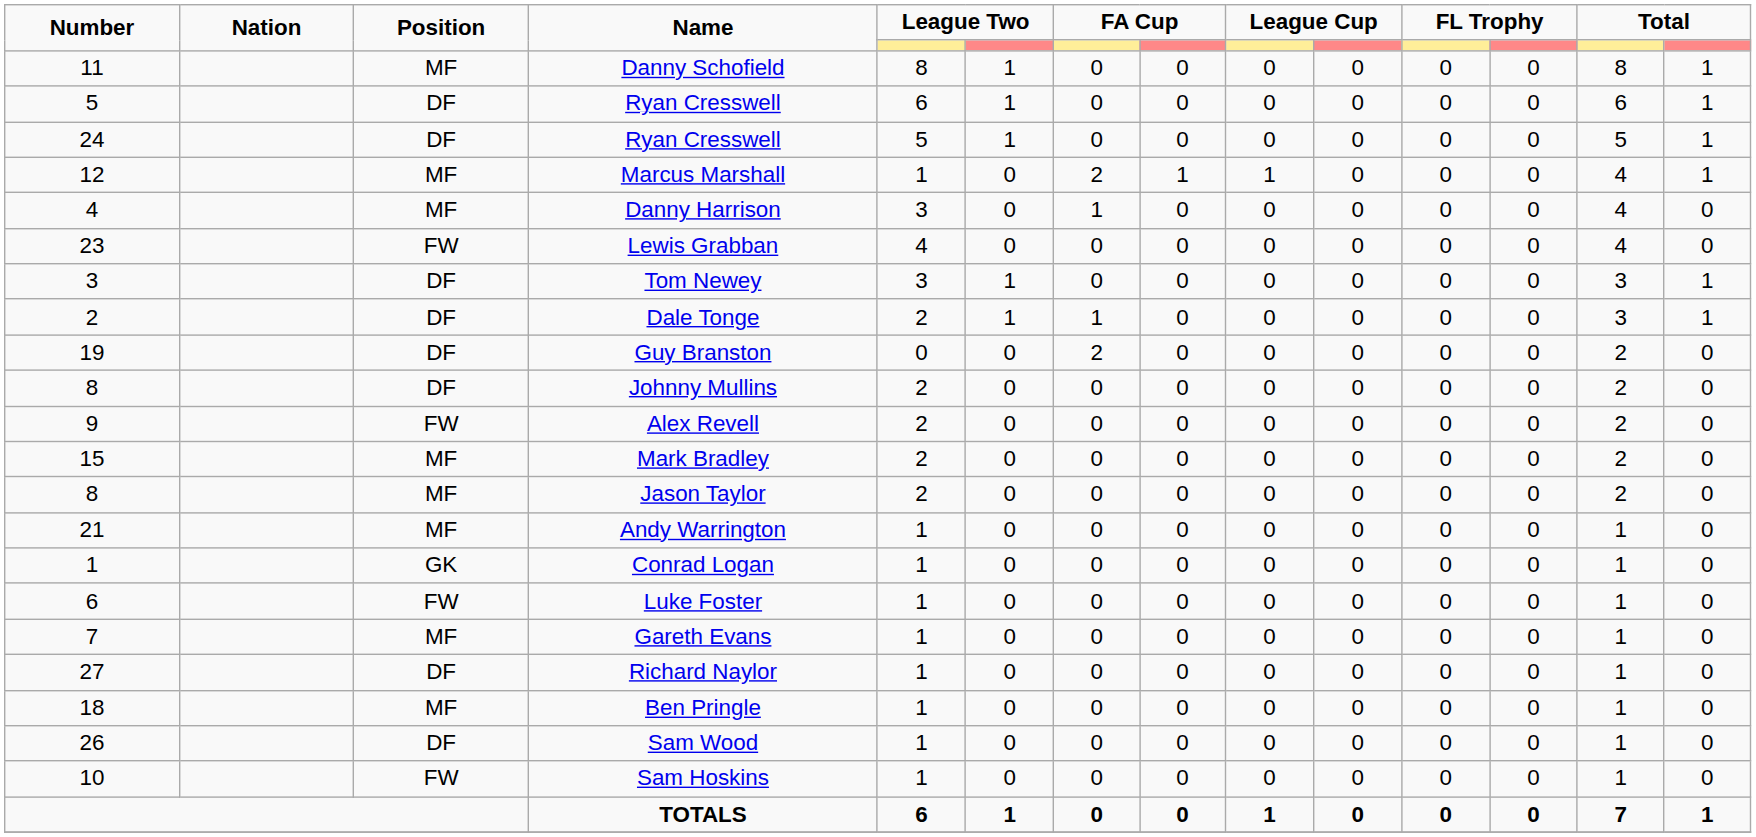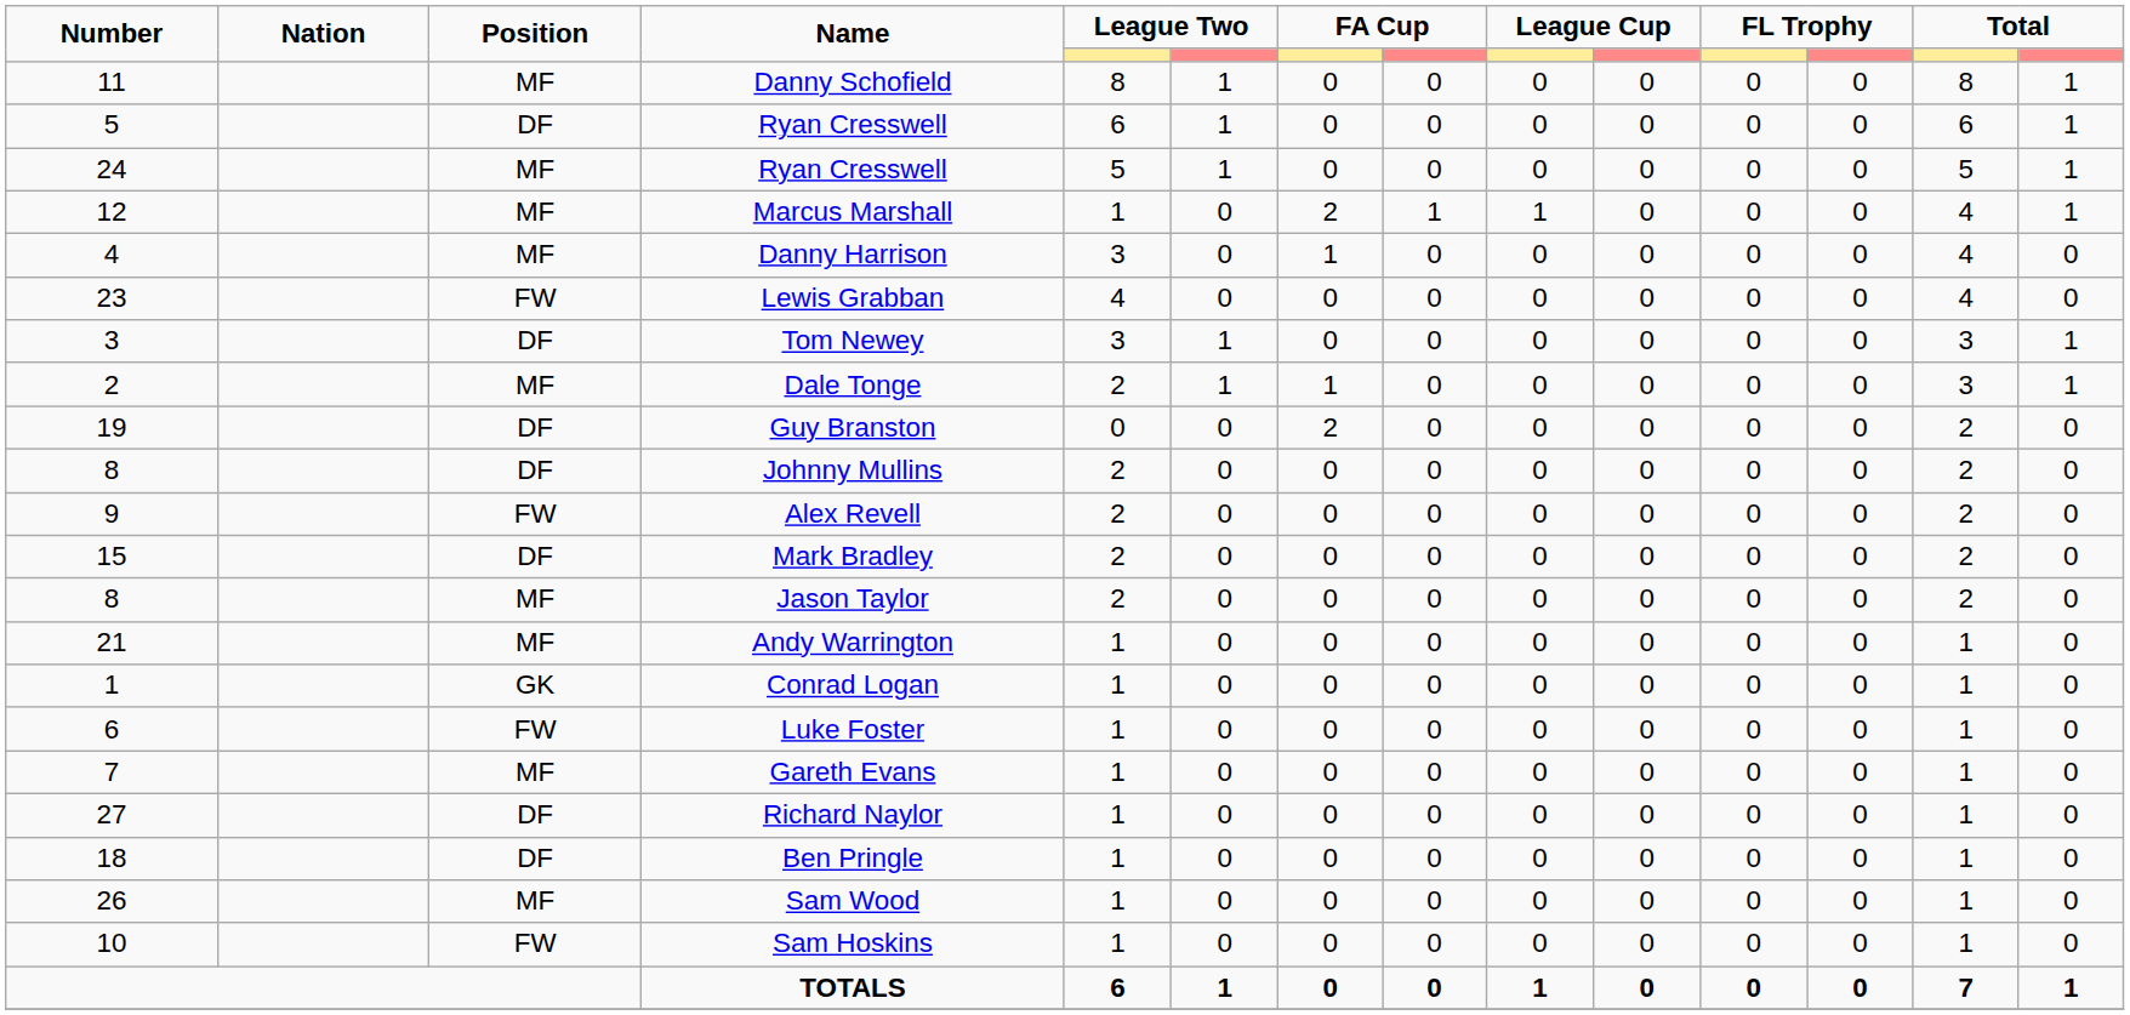 <table class="wikitable" style="font-size: 100%; text-align: center;">
 <tr>
 <td rowspan="2" width="10%" align="center"><strong>Number</strong></td>
 <td rowspan="2" width="10%" align="center"><strong>Nation</strong></td>
 <td rowspan="2" width="10%" align="center"><strong>Position</strong></td>
 <td rowspan="2" width="20%" align="center"><strong>Name</strong></td>
 <td colspan="2" align="center"><strong>League Two</strong></td>
 <td colspan="2" align="center"><strong>FA Cup</strong></td>
 <td colspan="2" align="center"><strong>League Cup</strong></td>
 <td colspan="2" align="center"><strong>FL Trophy</strong></td>
 <td colspan="2" align="center"><strong>Total</strong></td>
 </tr>
 <tr>
 <th width=60 style="background: #FFEE99"></th>
 <th width=60 style="background: #FF8888"></th>
 <th width=60 style="background: #FFEE99"></th>
 <th width=60 style="background: #FF8888"></th>
 <th width=60 style="background: #FFEE99"></th>
 <th width=60 style="background: #FF8888"></th>
 <th width=60 style="background: #FFEE99"></th>
 <th width=60 style="background: #FF8888"></th>
 <th width=60 style="background: #FFEE99"></th>
 <th width=60 style="background: #FF8888"></th>
 </tr>
 <tr>
 <td>11</td>
 <td></td>
 <td>MF</td>
 <td><a href='#'>Danny Schofield</a></td>
 <td>8</td>
 <td>1</td>
 <td>0</td>
 <td>0</td>
 <td>0</td>
 <td>0</td>
 <td>0</td>
 <td>0</td>
 <td>8</td>
 <td>1</td>
 </tr>
 <tr>
 <td>5</td>
 <td></td>
 <td>DF</td>
 <td><a href='#'>Ryan Cresswell</a></td>
 <td>6</td>
 <td>1</td>
 <td>0</td>
 <td>0</td>
 <td>0</td>
 <td>0</td>
 <td>0</td>
 <td>0</td>
 <td>6</td>
 <td>1</td>
 </tr>
 <tr>
 <td>24</td>
 <td></td>
-<td>DF</td>
+<td>MF</td>
 <td><a href='#'>Ryan Cresswell</a></td>
 <td>5</td>
 <td>1</td>
 <td>0</td>
 <td>0</td>
 <td>0</td>
 <td>0</td>
 <td>0</td>
 <td>0</td>
 <td>5</td>
 <td>1</td>
 </tr>
 <tr>
 <td>12</td>
 <td></td>
 <td>MF</td>
 <td><a href='#'>Marcus Marshall</a></td>
 <td>1</td>
 <td>0</td>
 <td>2</td>
 <td>1</td>
 <td>1</td>
 <td>0</td>
 <td>0</td>
 <td>0</td>
 <td>4</td>
 <td>1</td>
 </tr>
 <tr>
 <td>4</td>
 <td></td>
 <td>MF</td>
 <td><a href='#'>Danny Harrison</a></td>
 <td>3</td>
 <td>0</td>
 <td>1</td>
 <td>0</td>
 <td>0</td>
 <td>0</td>
 <td>0</td>
 <td>0</td>
 <td>4</td>
 <td>0</td>
 </tr>
 <tr>
 <td>23</td>
 <td></td>
 <td>FW</td>
 <td><a href='#'>Lewis Grabban</a></td>
 <td>4</td>
 <td>0</td>
 <td>0</td>
 <td>0</td>
 <td>0</td>
 <td>0</td>
 <td>0</td>
 <td>0</td>
 <td>4</td>
 <td>0</td>
 </tr>
 <tr>
 <td>3</td>
 <td></td>
 <td>DF</td>
 <td><a href='#'>Tom Newey</a></td>
 <td>3</td>
 <td>1</td>
 <td>0</td>
 <td>0</td>
 <td>0</td>
 <td>0</td>
 <td>0</td>
 <td>0</td>
 <td>3</td>
 <td>1</td>
 </tr>
 <tr>
 <td>2</td>
 <td></td>
-<td>DF</td>
+<td>MF</td>
 <td><a href='#'>Dale Tonge</a></td>
 <td>2</td>
 <td>1</td>
 <td>1</td>
 <td>0</td>
 <td>0</td>
 <td>0</td>
 <td>0</td>
 <td>0</td>
 <td>3</td>
 <td>1</td>
 </tr>
 <tr>
 <td>19</td>
 <td></td>
 <td>DF</td>
 <td><a href='#'>Guy Branston</a></td>
 <td>0</td>
 <td>0</td>
 <td>2</td>
 <td>0</td>
 <td>0</td>
 <td>0</td>
 <td>0</td>
 <td>0</td>
 <td>2</td>
 <td>0</td>
 </tr>
 <tr>
 <td>8</td>
 <td></td>
 <td>DF</td>
 <td><a href='#'>Johnny Mullins</a></td>
 <td>2</td>
 <td>0</td>
 <td>0</td>
 <td>0</td>
 <td>0</td>
 <td>0</td>
 <td>0</td>
 <td>0</td>
 <td>2</td>
 <td>0</td>
 </tr>
 <tr>
 <td>9</td>
 <td></td>
 <td>FW</td>
 <td><a href='#'>Alex Revell</a></td>
 <td>2</td>
 <td>0</td>
 <td>0</td>
 <td>0</td>
 <td>0</td>
 <td>0</td>
 <td>0</td>
 <td>0</td>
 <td>2</td>
 <td>0</td>
 </tr>
 <tr>
 <td>15</td>
 <td></td>
-<td>MF</td>
+<td>DF</td>
 <td><a href='#'>Mark Bradley</a></td>
 <td>2</td>
 <td>0</td>
 <td>0</td>
 <td>0</td>
 <td>0</td>
 <td>0</td>
 <td>0</td>
 <td>0</td>
 <td>2</td>
 <td>0</td>
 </tr>
 <tr>
 <td>8</td>
 <td></td>
 <td>MF</td>
 <td><a href='#'>Jason Taylor</a></td>
 <td>2</td>
 <td>0</td>
 <td>0</td>
 <td>0</td>
 <td>0</td>
 <td>0</td>
 <td>0</td>
 <td>0</td>
 <td>2</td>
 <td>0</td>
 </tr>
 <tr>
 <td>21</td>
 <td></td>
 <td>MF</td>
 <td><a href='#'>Andy Warrington</a></td>
 <td>1</td>
 <td>0</td>
 <td>0</td>
 <td>0</td>
 <td>0</td>
 <td>0</td>
 <td>0</td>
 <td>0</td>
 <td>1</td>
 <td>0</td>
 </tr>
 <tr>
 <td>1</td>
 <td></td>
 <td>GK</td>
 <td><a href='#'>Conrad Logan</a></td>
 <td>1</td>
 <td>0</td>
 <td>0</td>
 <td>0</td>
 <td>0</td>
 <td>0</td>
 <td>0</td>
 <td>0</td>
 <td>1</td>
 <td>0</td>
 </tr>
 <tr>
 <td>6</td>
 <td></td>
 <td>FW</td>
 <td><a href='#'>Luke Foster</a></td>
 <td>1</td>
 <td>0</td>
 <td>0</td>
 <td>0</td>
 <td>0</td>
 <td>0</td>
 <td>0</td>
 <td>0</td>
 <td>1</td>
 <td>0</td>
 </tr>
 <tr>
 <td>7</td>
 <td></td>
 <td>MF</td>
 <td><a href='#'>Gareth Evans</a></td>
 <td>1</td>
 <td>0</td>
 <td>0</td>
 <td>0</td>
 <td>0</td>
 <td>0</td>
 <td>0</td>
 <td>0</td>
 <td>1</td>
 <td>0</td>
 </tr>
 <tr>
 <td>27</td>
 <td></td>
 <td>DF</td>
 <td><a href='#'>Richard Naylor</a></td>
 <td>1</td>
 <td>0</td>
 <td>0</td>
 <td>0</td>
 <td>0</td>
 <td>0</td>
 <td>0</td>
 <td>0</td>
 <td>1</td>
 <td>0</td>
 </tr>
 <tr>
 <td>18</td>
 <td></td>
-<td>MF</td>
+<td>DF</td>
 <td><a href='#'>Ben Pringle</a></td>
 <td>1</td>
 <td>0</td>
 <td>0</td>
 <td>0</td>
 <td>0</td>
 <td>0</td>
 <td>0</td>
 <td>0</td>
 <td>1</td>
 <td>0</td>
 </tr>
 <tr>
 <td>26</td>
 <td></td>
-<td>DF</td>
+<td>MF</td>
 <td><a href='#'>Sam Wood</a></td>
 <td>1</td>
 <td>0</td>
 <td>0</td>
 <td>0</td>
 <td>0</td>
 <td>0</td>
 <td>0</td>
 <td>0</td>
 <td>1</td>
 <td>0</td>
 </tr>
 <tr>
 <td>10</td>
 <td></td>
 <td>FW</td>
 <td><a href='#'>Sam Hoskins</a></td>
 <td>1</td>
 <td>0</td>
 <td>0</td>
 <td>0</td>
 <td>0</td>
 <td>0</td>
 <td>0</td>
 <td>0</td>
 <td>1</td>
 <td>0</td>
 </tr>
 <tr>
 <td colspan="3"></td>
 <td><strong>TOTALS</strong></td>
 <td><strong>6</strong></td>
 <td><strong>1</strong></td>
 <td><strong>0</strong></td>
 <td><strong>0</strong></td>
 <td><strong>1</strong></td>
 <td><strong>0</strong></td>
 <td><strong>0</strong></td>
 <td><strong>0</strong></td>
 <td><strong>7</strong></td>
 <td><strong>1</strong></td>
 </tr>
 <tr>
 </tr>
 </table>
